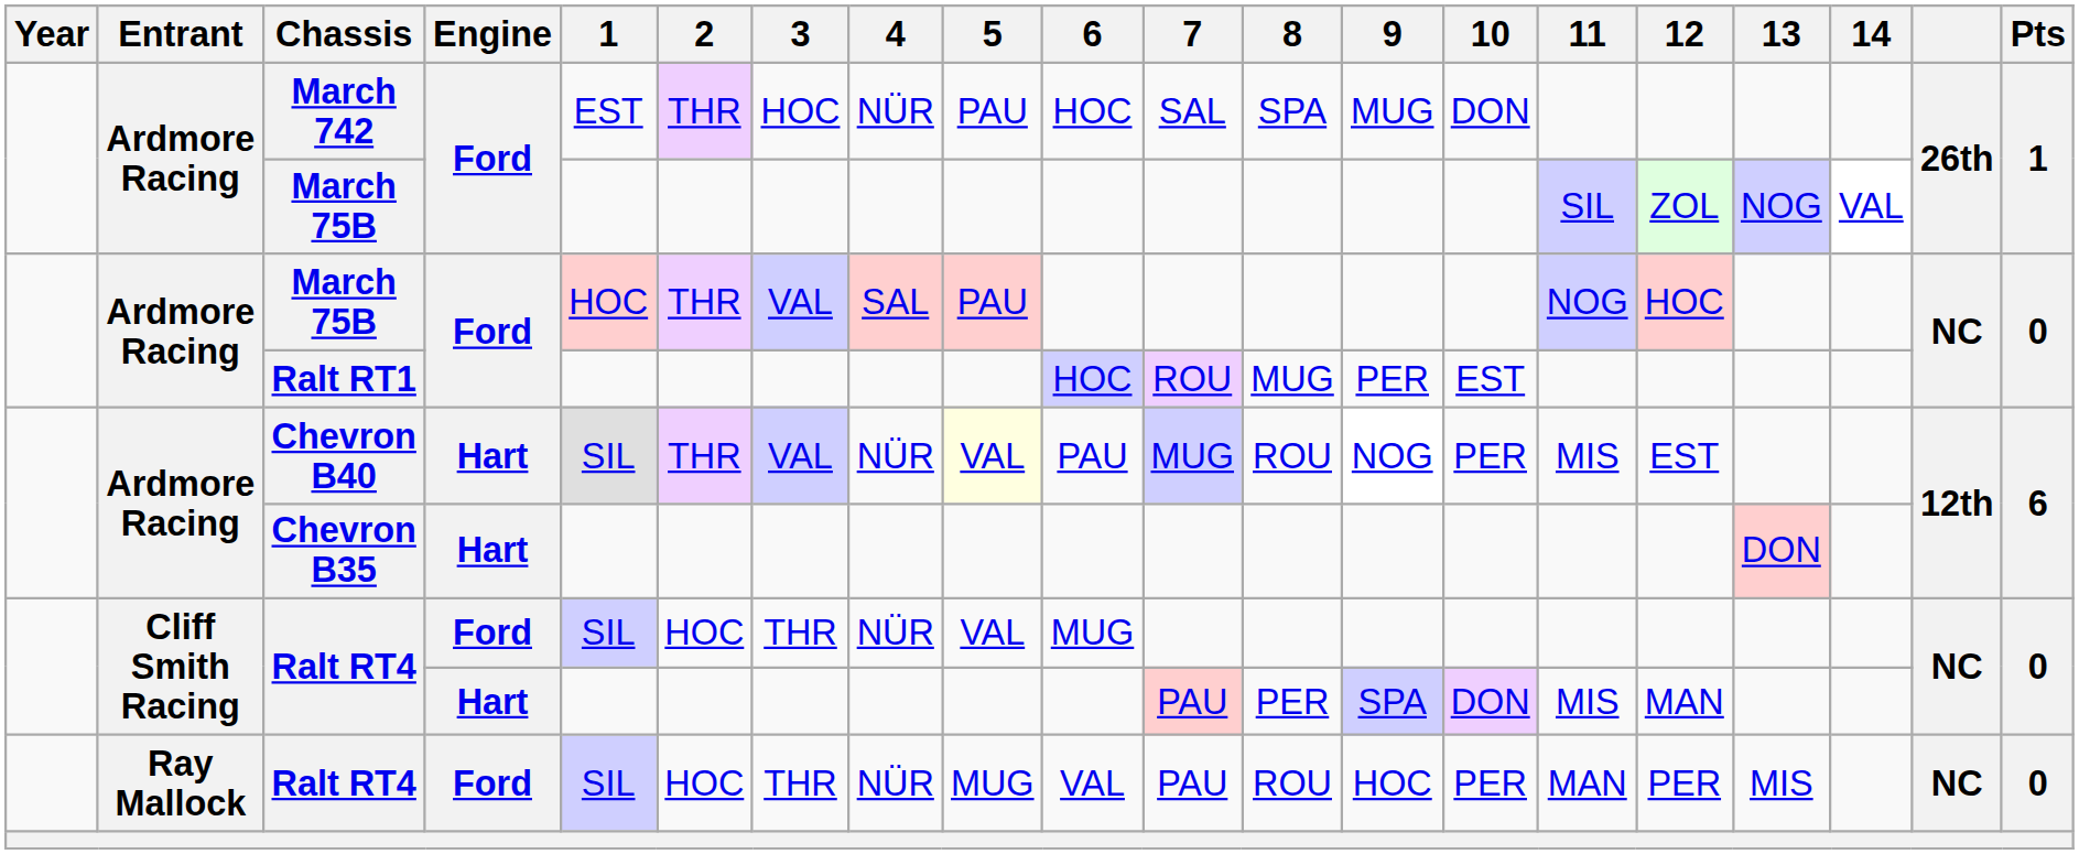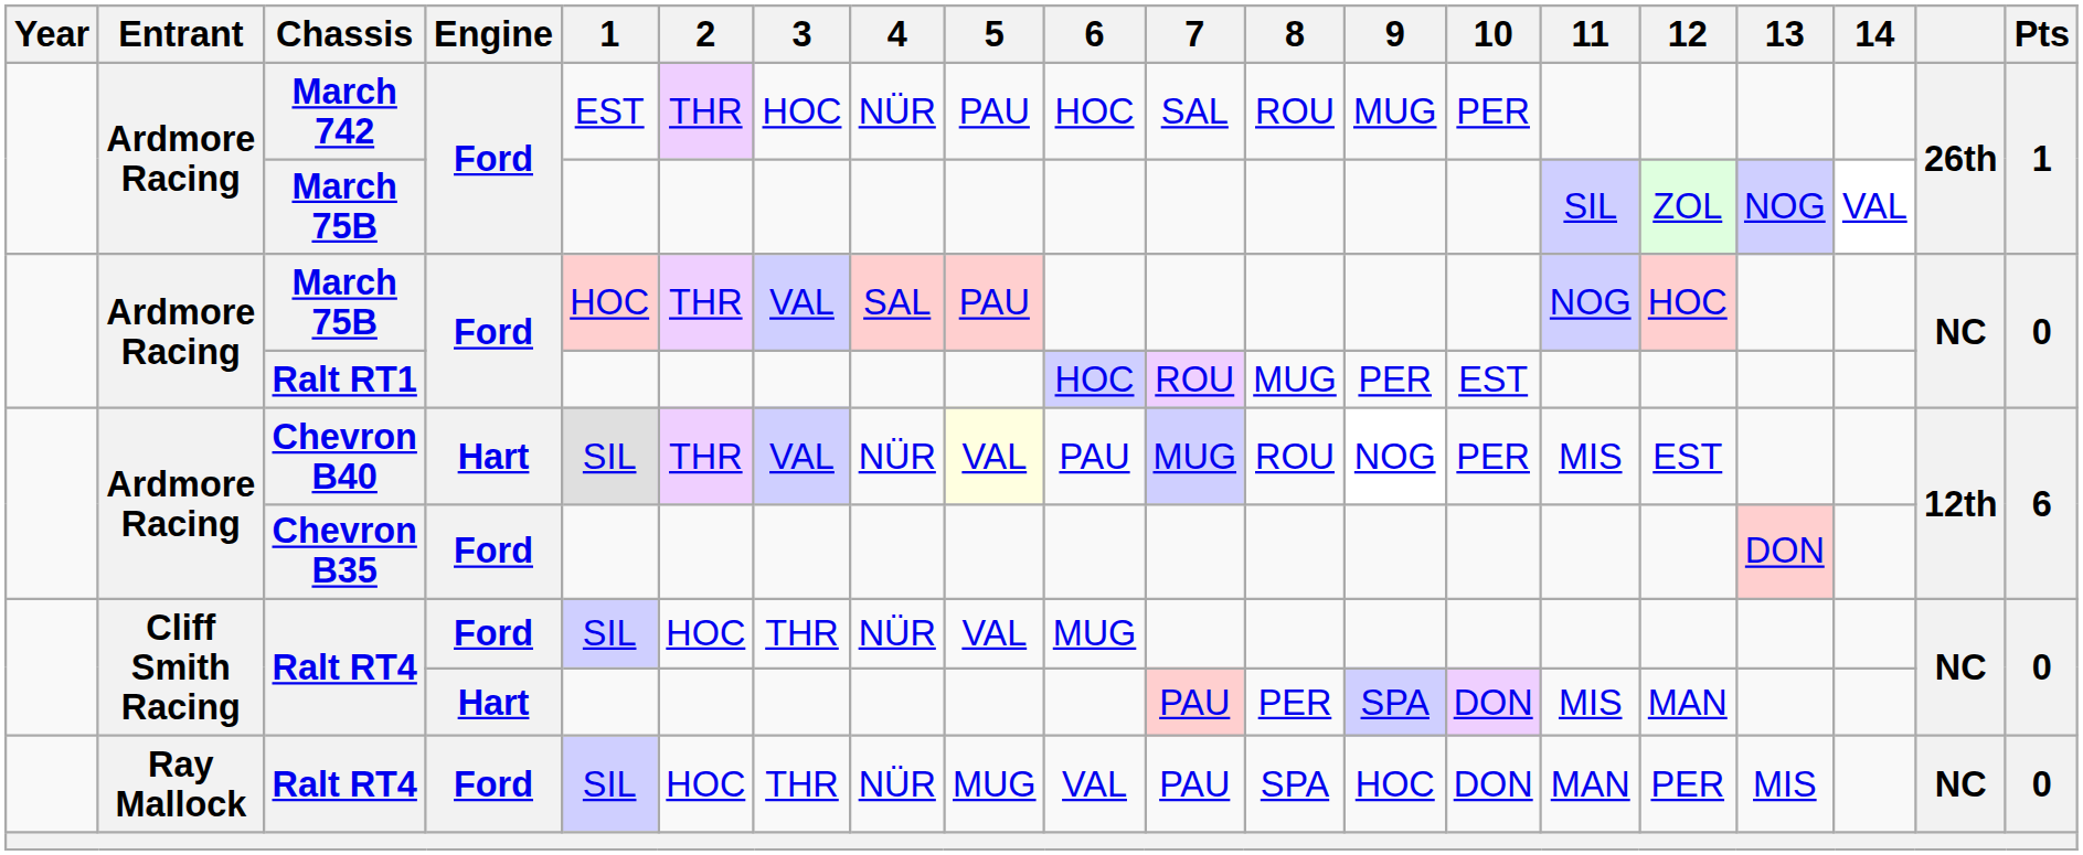 <table class="wikitable" style="text-align:center; font-size:90%">
 <tr>
 <th>Year</th>
 <th>Entrant</th>
 <th>Chassis</th>
 <th>Engine</th>
 <th>1</th>
 <th>2</th>
 <th>3</th>
 <th>4</th>
 <th>5</th>
 <th>6</th>
 <th>7</th>
 <th>8</th>
 <th>9</th>
 <th>10</th>
 <th>11</th>
 <th>12</th>
 <th>13</th>
 <th>14</th>
 <th></th>
 <th>Pts</th>
 </tr>
 <tr>
 <td rowspan=2></td>
 <th rowspan=2>Ardmore Racing</th>
 <th><a href='#'>March 742</a></th>
 <th rowspan=2><a href='#'>Ford</a></th>
 <td><a href='#'>EST</a></td>
 <td style="background:#EFCFFF;"><a href='#'>THR</a><br></td>
 <td><a href='#'>HOC</a></td>
 <td><a href='#'>NÜR</a></td>
 <td><a href='#'>PAU</a></td>
 <td><a href='#'>HOC</a></td>
 <td><a href='#'>SAL</a></td>
-<td><a href='#'>SPA</a></td>
+<td><a href='#'>ROU</a></td>
 <td><a href='#'>MUG</a></td>
-<td><a href='#'>DON</a></td>
+<td><a href='#'>PER</a></td>
 <td></td>
 <td></td>
 <td></td>
 <td></td>
 <th rowspan=2>26th</th>
 <th rowspan=2>1</th>
 </tr>
 <tr>
 <th><a href='#'>March 75B</a></th>
 <td></td>
 <td></td>
 <td></td>
 <td></td>
 <td></td>
 <td></td>
 <td></td>
 <td></td>
 <td></td>
 <td></td>
 <td style="background:#CFCFFF;"><a href='#'>SIL</a><br></td>
 <td style="background:#DFFFDF;"><a href='#'>ZOL</a><br></td>
 <td style="background:#CFCFFF;"><a href='#'>NOG</a><br></td>
 <td style="background:#FFFFFF;"><a href='#'>VAL</a><br></td>
 </tr>
 <tr>
 <td rowspan=2></td>
 <th rowspan=2>Ardmore Racing</th>
 <th><a href='#'>March 75B</a></th>
 <th rowspan=2><a href='#'>Ford</a></th>
 <td style="background:#FFCFCF;"><a href='#'>HOC</a><br></td>
 <td style="background:#EFCFFF;"><a href='#'>THR</a><br></td>
 <td style="background:#CFCFFF;"><a href='#'>VAL</a><br></td>
 <td style="background:#FFCFCF;"><a href='#'>SAL</a><br></td>
 <td style="background:#FFCFCF;"><a href='#'>PAU</a><br></td>
 <td></td>
 <td></td>
 <td></td>
 <td></td>
 <td></td>
 <td style="background:#CFCFFF;"><a href='#'>NOG</a><br></td>
 <td style="background:#FFCFCF;"><a href='#'>HOC</a><br></td>
 <td></td>
 <td></td>
 <th rowspan=2>NC</th>
 <th rowspan=2>0</th>
 </tr>
 <tr>
 <th><a href='#'>Ralt RT1</a></th>
 <td></td>
 <td></td>
 <td></td>
 <td></td>
 <td></td>
 <td style="background:#CFCFFF;"><a href='#'>HOC</a><br></td>
 <td style="background:#EFCFFF;"><a href='#'>ROU</a><br></td>
 <td><a href='#'>MUG</a></td>
 <td><a href='#'>PER</a></td>
 <td><a href='#'>EST</a></td>
 <td></td>
 <td></td>
 <td></td>
 <td></td>
 </tr>
 <tr>
 <td rowspan=2></td>
 <th rowspan=2>Ardmore Racing</th>
 <th><a href='#'>Chevron B40</a></th>
 <th><a href='#'>Hart</a></th>
 <td style="background:#DFDFDF;"><a href='#'>SIL</a><br></td>
 <td style="background:#EFCFFF;"><a href='#'>THR</a><br></td>
 <td style="background:#CFCFFF;"><a href='#'>VAL</a><br></td>
 <td><a href='#'>NÜR</a></td>
 <td style="background: lightyellow;"><a href='#'>VAL</a></td>
 <td><a href='#'>PAU</a></td>
 <td style="background:#CFCFFF;"><a href='#'>MUG</a><br></td>
 <td><a href='#'>ROU</a></td>
 <td style="background:#FFFFFF;"><a href='#'>NOG</a><br></td>
 <td><a href='#'>PER</a></td>
 <td><a href='#'>MIS</a></td>
 <td><a href='#'>EST</a></td>
 <td></td>
 <td></td>
 <th rowspan=2>12th</th>
 <th rowspan=2>6</th>
 </tr>
 <tr>
 <th><a href='#'>Chevron B35</a></th>
-<th><a href='#'>Hart</a></th>
+<th><a href='#'>Ford</a></th>
 <td></td>
 <td></td>
 <td></td>
 <td></td>
 <td></td>
 <td></td>
 <td></td>
 <td></td>
 <td></td>
 <td></td>
 <td></td>
 <td></td>
 <td style="background:#FFCFCF;"><a href='#'>DON</a><br></td>
 <td></td>
 </tr>
 <tr>
 <td rowspan=2></td>
 <th rowspan=2>Cliff Smith Racing</th>
 <th rowspan=2><a href='#'>Ralt RT4</a></th>
 <th><a href='#'>Ford</a></th>
 <td style="background:#CFCFFF;"><a href='#'>SIL</a><br></td>
 <td><a href='#'>HOC</a></td>
 <td><a href='#'>THR</a></td>
 <td><a href='#'>NÜR</a></td>
 <td><a href='#'>VAL</a></td>
 <td><a href='#'>MUG</a></td>
 <td></td>
 <td></td>
 <td></td>
 <td></td>
 <td></td>
 <td></td>
 <td></td>
 <td></td>
 <th rowspan=2>NC</th>
 <th rowspan=2>0</th>
 </tr>
 <tr>
 <th><a href='#'>Hart</a></th>
 <td></td>
 <td></td>
 <td></td>
 <td></td>
 <td></td>
 <td></td>
 <td style="background:#FFCFCF;"><a href='#'>PAU</a><br></td>
 <td><a href='#'>PER</a></td>
 <td style="background:#CFCFFF;"><a href='#'>SPA</a><br></td>
 <td style="background:#EFCFFF;"><a href='#'>DON</a><br></td>
 <td><a href='#'>MIS</a></td>
 <td><a href='#'>MAN</a></td>
 <td></td>
 <td></td>
 </tr>
 <tr>
 <td></td>
 <th>Ray Mallock</th>
 <th><a href='#'>Ralt RT4</a></th>
 <th><a href='#'>Ford</a></th>
 <td style="background:#CFCFFF;"><a href='#'>SIL</a><br></td>
 <td><a href='#'>HOC</a></td>
 <td><a href='#'>THR</a></td>
 <td><a href='#'>NÜR</a></td>
 <td><a href='#'>MUG</a></td>
 <td><a href='#'>VAL</a></td>
 <td><a href='#'>PAU</a></td>
-<td><a href='#'>ROU</a></td>
+<td><a href='#'>SPA</a></td>
 <td><a href='#'>HOC</a></td>
-<td><a href='#'>PER</a></td>
+<td><a href='#'>DON</a></td>
 <td><a href='#'>MAN</a></td>
 <td><a href='#'>PER</a></td>
 <td><a href='#'>MIS</a></td>
 <td></td>
 <th>NC</th>
 <th>0</th>
 </tr>
 <tr>
 <th colspan="20"></th>
 </tr>
 </table>
